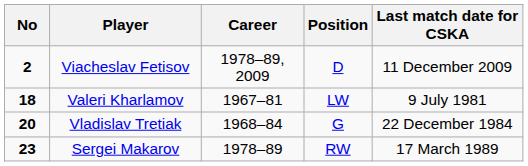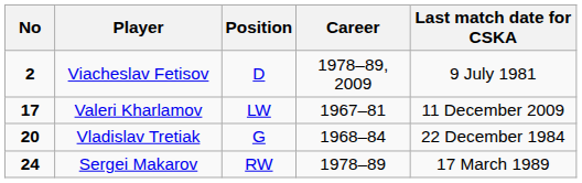 <table class="wikitable" style="text-align:center">
 <tr>
 <th width=40px>No</th>
 <th width=150px>Player</th>
+<th width=40px>Position</th>
 <th width=100px>Career</th>
-<th width=40px>Position</th>
 <th width=150px>Last match date for CSKA</th>
 </tr>
 <tr>
 <td><strong>2</strong></td>
 <td><a href='#'>Viacheslav Fetisov</a></td>
+<td><a href='#'>D</a></td>
 <td>1978–89, 2009</td>
-<td><a href='#'>D</a></td>
-<td>11 December 2009</td>
+<td>9 July 1981</td>
 </tr>
 <tr>
-<td><strong>18</strong></td>
+<td><strong>17</strong></td>
 <td><a href='#'>Valeri Kharlamov</a></td>
+<td><a href='#'>LW</a></td>
 <td>1967–81</td>
-<td><a href='#'>LW</a></td>
-<td>9 July 1981</td>
+<td>11 December 2009</td>
 </tr>
 <tr>
 <td><strong>20</strong></td>
 <td><a href='#'>Vladislav Tretiak</a></td>
+<td><a href='#'>G</a></td>
 <td>1968–84</td>
-<td><a href='#'>G</a></td>
 <td>22 December 1984</td>
 </tr>
 <tr>
-<td><strong>23</strong></td>
+<td><strong>24</strong></td>
 <td><a href='#'>Sergei Makarov</a></td>
+<td><a href='#'>RW</a></td>
 <td>1978–89</td>
-<td><a href='#'>RW</a></td>
 <td>17 March 1989</td>
 </tr>
 </table>
